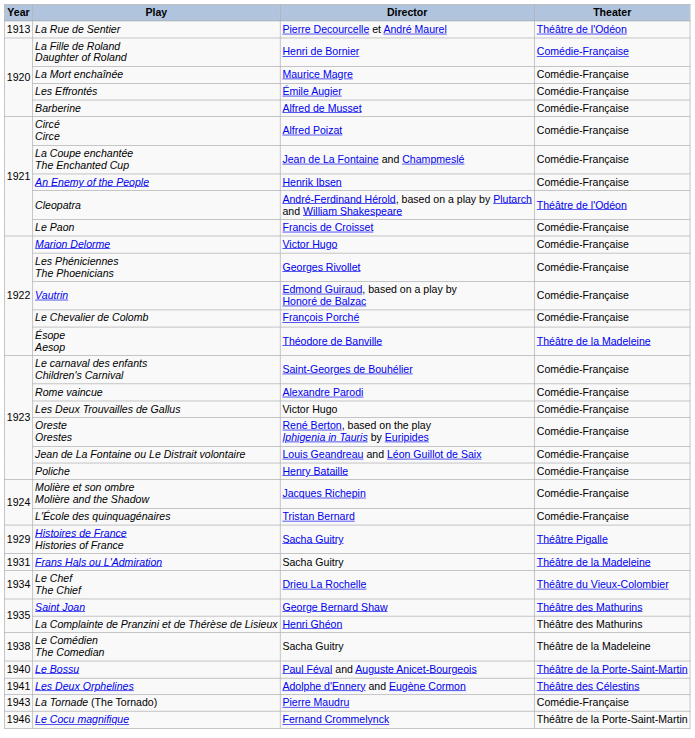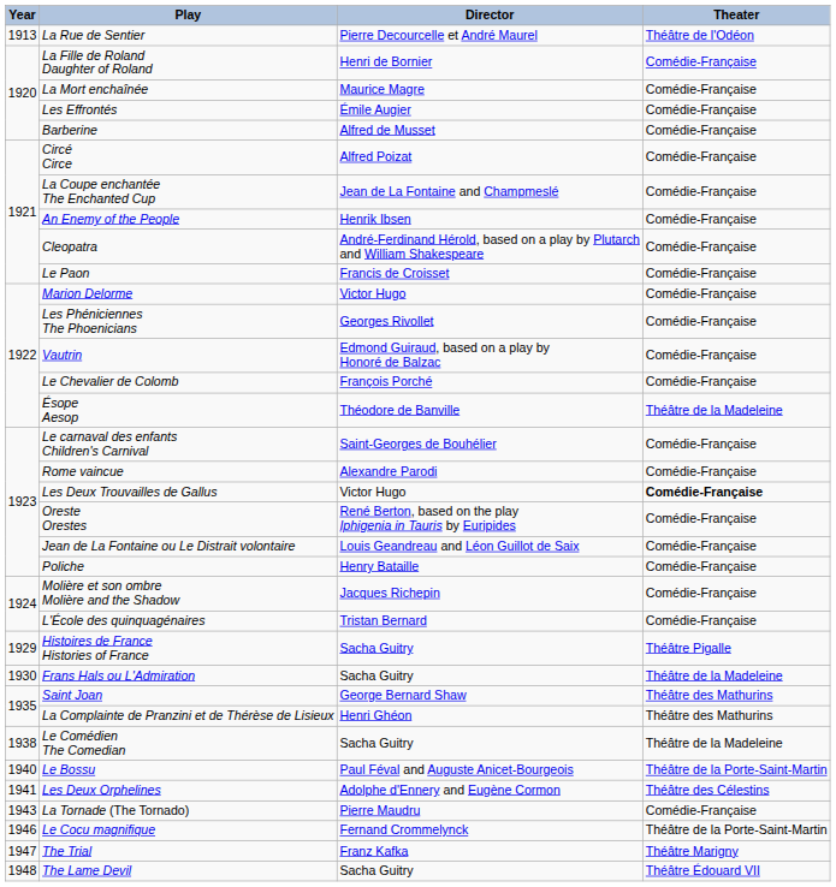 <table class="wikitable">
 <tr>
 <th style="background:#B0C4DE;">Year</th>
 <th style="background:#B0C4DE;">Play</th>
 <th style="background:#B0C4DE;">Director</th>
 <th style="background:#B0C4DE;">Theater</th>
 </tr>
 <tr>
 <td rowspan=1>1913</td>
 <td><em>La Rue de Sentier</em></td>
 <td><a href='#'>Pierre Decourcelle</a> et <a href='#'>André Maurel</a></td>
 <td><a href='#'>Théâtre de l'Odéon</a></td>
 </tr>
 <tr>
 <td rowspan=4>1920</td>
 <td><em>La Fille de Roland</em><br><em>Daughter of Roland</em></td>
 <td><a href='#'>Henri de Bornier</a></td>
 <td><a href='#'>Comédie-Française</a></td>
 </tr>
 <tr>
 <td><em>La Mort enchaînée</em></td>
 <td><a href='#'>Maurice Magre</a></td>
 <td>Comédie-Française</td>
 </tr>
 <tr>
 <td><em>Les Effrontés</em></td>
 <td><a href='#'>Émile Augier</a></td>
 <td>Comédie-Française</td>
 </tr>
 <tr>
 <td><em>Barberine</em></td>
 <td><a href='#'>Alfred de Musset</a></td>
 <td>Comédie-Française</td>
 </tr>
 <tr>
 <td rowspan=5>1921</td>
 <td><em>Circé</em><br><em>Circe</em></td>
 <td><a href='#'>Alfred Poizat</a></td>
 <td>Comédie-Française</td>
 </tr>
 <tr>
 <td><em>La Coupe enchantée</em><br><em>The Enchanted Cup</em></td>
 <td><a href='#'>Jean de La Fontaine</a> and <a href='#'>Champmeslé</a></td>
 <td>Comédie-Française</td>
 </tr>
 <tr>
 <td><em><a href='#'>An Enemy of the People</a></em></td>
 <td><a href='#'>Henrik Ibsen</a></td>
 <td>Comédie-Française</td>
 </tr>
 <tr>
 <td><em>Cleopatra</em></td>
 <td><a href='#'>André-Ferdinand Hérold</a>, based on a play by <a href='#'>Plutarch</a><br>and <a href='#'>William Shakespeare</a></td>
-<td><a href='#'>Théâtre de l'Odéon</a></td>
+<td>Comédie-Française</td>
 </tr>
 <tr>
 <td><em>Le Paon</em></td>
 <td><a href='#'>Francis de Croisset</a></td>
 <td>Comédie-Française</td>
 </tr>
 <tr>
 <td rowspan=5>1922</td>
 <td><em><a href='#'>Marion Delorme</a></em></td>
 <td><a href='#'>Victor Hugo</a></td>
 <td>Comédie-Française</td>
 </tr>
 <tr>
 <td><em>Les Phéniciennes</em><br><em>The Phoenicians</em></td>
 <td><a href='#'>Georges Rivollet</a></td>
 <td>Comédie-Française</td>
 </tr>
 <tr>
 <td><em><a href='#'>Vautrin</a></em></td>
 <td><a href='#'>Edmond Guiraud</a>, based on a play by<br><a href='#'>Honoré de Balzac</a></td>
 <td>Comédie-Française</td>
 </tr>
 <tr>
 <td><em>Le Chevalier de Colomb</em></td>
 <td><a href='#'>François Porché</a></td>
 <td>Comédie-Française</td>
 </tr>
 <tr>
 <td><em>Ésope</em><br><em>Aesop</em></td>
 <td><a href='#'>Théodore de Banville</a></td>
 <td><a href='#'>Théâtre de la Madeleine</a></td>
 </tr>
 <tr>
 <td rowspan=6>1923</td>
 <td><em>Le carnaval des enfants</em><br><em>Children's Carnival</em></td>
 <td><a href='#'>Saint-Georges de Bouhélier</a></td>
 <td>Comédie-Française</td>
 </tr>
 <tr>
 <td><em>Rome vaincue</em></td>
 <td><a href='#'>Alexandre Parodi</a></td>
 <td>Comédie-Française</td>
 </tr>
 <tr>
 <td><em>Les Deux Trouvailles de Gallus</em></td>
 <td>Victor Hugo</td>
-<td>Comédie-Française</td>
+<td><strong>Comédie-Française</strong></td>
 </tr>
 <tr>
 <td><em>Oreste</em><br><em>Orestes</em></td>
 <td><a href='#'>René Berton</a>, based on the play<br><em><a href='#'>Iphigenia in Tauris</a></em> by <a href='#'>Euripides</a></td>
 <td>Comédie-Française</td>
 </tr>
 <tr>
 <td><em>Jean de La Fontaine ou Le Distrait volontaire</em></td>
 <td><a href='#'>Louis Geandreau</a> and <a href='#'>Léon Guillot de Saix</a></td>
 <td>Comédie-Française</td>
 </tr>
 <tr>
 <td><em>Poliche</em></td>
 <td><a href='#'>Henry Bataille</a></td>
 <td>Comédie-Française</td>
 </tr>
 <tr>
 <td rowspan=2>1924</td>
 <td><em>Molière et son ombre</em><br><em>Molière and the Shadow</em></td>
 <td><a href='#'>Jacques Richepin</a></td>
 <td>Comédie-Française</td>
 </tr>
 <tr>
 <td><em>L'École des quinquagénaires</em></td>
 <td><a href='#'>Tristan Bernard</a></td>
 <td>Comédie-Française</td>
 </tr>
 <tr>
 <td rowspan=1>1929</td>
 <td><em><a href='#'>Histoires de France</a></em><br><em>Histories of France</em></td>
 <td><a href='#'>Sacha Guitry</a></td>
 <td><a href='#'>Théâtre Pigalle</a></td>
 </tr>
 <tr>
-<td rowspan=1>1931</td>
+<td rowspan=1>1930</td>
 <td><em><a href='#'>Frans Hals ou L'Admiration</a></em></td>
 <td>Sacha Guitry</td>
 <td><a href='#'>Théâtre de la Madeleine</a></td>
-</tr>
-<tr>
-<td rowspan=1>1934</td>
-<td><em>Le Chef</em><br><em>The Chief</em></td>
-<td><a href='#'>Drieu La Rochelle</a></td>
-<td><a href='#'>Théâtre du Vieux-Colombier</a></td>
 </tr>
 <tr>
 <td rowspan=2>1935</td>
 <td><em><a href='#'>Saint Joan</a></em></td>
 <td><a href='#'>George Bernard Shaw</a></td>
 <td><a href='#'>Théâtre des Mathurins</a></td>
 </tr>
 <tr>
 <td><em>La Complainte de Pranzini et de Thérèse de Lisieux</em></td>
 <td><a href='#'>Henri Ghéon</a></td>
 <td>Théâtre des Mathurins</td>
 </tr>
 <tr>
 <td rowspan=1>1938</td>
 <td><em>Le Comédien</em><br><em>The Comedian</em></td>
 <td>Sacha Guitry</td>
 <td>Théâtre de la Madeleine</td>
 </tr>
 <tr>
 <td rowspan=1>1940</td>
 <td><em><a href='#'>Le Bossu</a></em></td>
 <td><a href='#'>Paul Féval</a> and <a href='#'>Auguste Anicet-Bourgeois</a></td>
 <td><a href='#'>Théâtre de la Porte-Saint-Martin</a></td>
 </tr>
 <tr>
 <td rowspan=1>1941</td>
 <td><em><a href='#'>Les Deux Orphelines</a></em></td>
 <td><a href='#'>Adolphe d'Ennery</a> and <a href='#'>Eugène Cormon</a></td>
 <td><a href='#'>Théâtre des Célestins</a></td>
 </tr>
 <tr>
 <td rowspan=1>1943</td>
 <td><em>La Tornade</em> (The Tornado)</td>
 <td><a href='#'>Pierre Maudru</a></td>
 <td>Comédie-Française</td>
 </tr>
 <tr>
 <td rowspan=1>1946</td>
 <td><em><a href='#'>Le Cocu magnifique</a></em></td>
 <td><a href='#'>Fernand Crommelynck</a></td>
 <td>Théâtre de la Porte-Saint-Martin</td>
 </tr>
+<tr>
+<td rowspan=1>1947</td>
+<td><em><a href='#'>The Trial</a></em></td>
+<td><a href='#'>Franz Kafka</a></td>
+<td><a href='#'>Théâtre Marigny</a></td>
+</tr>
+<tr>
+<td rowspan=1>1948</td>
+<td><em><a href='#'>The Lame Devil</a></em></td>
+<td>Sacha Guitry</td>
+<td><a href='#'>Théâtre Édouard VII</a></td>
+</tr>
 </table>
